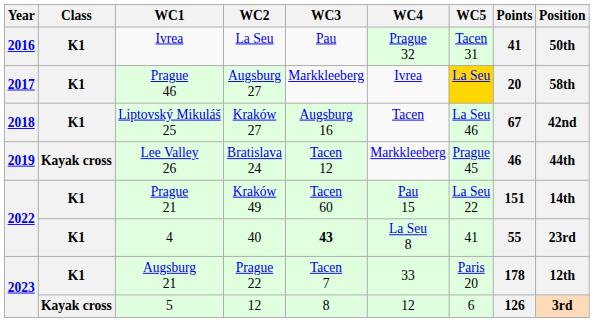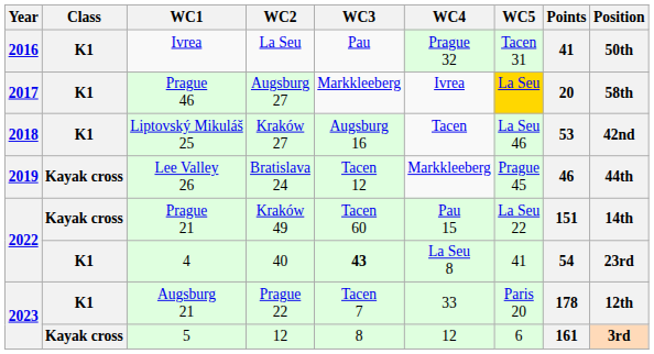 <table class="wikitable" style="font-size: 90%; text-align: center">
 <tr>
 <th>Year</th>
 <th>Class</th>
 <th>WC1</th>
 <th>WC2</th>
 <th>WC3</th>
 <th>WC4</th>
 <th>WC5</th>
 <th>Points</th>
 <th>Position</th>
 </tr>
 <tr>
 <th><a href='#'>2016</a></th>
 <th>K1</th>
 <td><a href='#'>Ivrea</a> <br> </td>
 <td><a href='#'>La Seu</a> <br> </td>
 <td><a href='#'>Pau</a> <br> </td>
 <td style="background:#DFFFDF;"><a href='#'>Prague</a> <br>32</td>
 <td style="background:#DFFFDF;"><a href='#'>Tacen</a> <br>31</td>
 <th>41</th>
 <th>50th</th>
 </tr>
 <tr>
 <th><a href='#'>2017</a></th>
 <th>K1</th>
 <td style="background:#DFFFDF;"><a href='#'>Prague</a> <br>46</td>
 <td style="background:#DFFFDF;"><a href='#'>Augsburg</a> <br>27</td>
 <td><a href='#'>Markkleeberg</a><br> </td>
 <td><a href='#'>Ivrea</a> <br> </td>
 <td style="background: gold;"><a href='#'>La Seu</a> <br> </td>
 <th>20</th>
 <th>58th</th>
 </tr>
 <tr>
 <th><a href='#'>2018</a></th>
 <th>K1</th>
 <td style="background:#DFFFDF;"><a href='#'>Liptovský Mikuláš</a> <br>25</td>
 <td style="background:#DFFFDF;"><a href='#'>Kraków</a> <br>27</td>
 <td style="background:#DFFFDF;"><a href='#'>Augsburg</a> <br>16</td>
 <td><a href='#'>Tacen</a> <br> </td>
 <td style="background:#DFFFDF;"><a href='#'>La Seu</a> <br>46</td>
-<th>67</th>
+<th>53</th>
 <th>42nd</th>
 </tr>
 <tr>
 <th><a href='#'>2019</a></th>
 <th>Kayak cross</th>
 <td style="background:#DFFFDF;"><a href='#'>Lee Valley</a> <br>26</td>
 <td style="background:#DFFFDF;"><a href='#'>Bratislava</a> <br>24</td>
 <td style="background:#DFFFDF;"><a href='#'>Tacen</a> <br>12</td>
 <td><a href='#'>Markkleeberg</a><br> </td>
 <td style="background:#DFFFDF;"><a href='#'>Prague</a> <br>45</td>
 <th>46</th>
 <th>44th</th>
 </tr>
 <tr>
 <th rowspan=2><a href='#'>2022</a></th>
-<th>K1</th>
+<th>Kayak cross</th>
 <td style="background:#DFFFDF;"><a href='#'>Prague</a> <br>21</td>
 <td style="background:#DFFFDF;"><a href='#'>Kraków</a> <br>49</td>
 <td style="background:#DFFFDF;"><a href='#'>Tacen</a> <br>60</td>
 <td style="background:#DFFFDF;"><a href='#'>Pau</a> <br>15</td>
 <td style="background:#DFFFDF;"><a href='#'>La Seu</a> <br>22</td>
 <th>151</th>
 <th>14th</th>
 </tr>
 <tr>
 <th>K1</th>
 <td style="background:#DFFFDF;">4</td>
 <td style="background:#DFFFDF;">40</td>
 <td style="background:#DFFFDF;"><strong>43</strong></td>
 <td style="background:#DFFFDF;"><a href='#'>La Seu</a> <br>8</td>
 <td style="background:#DFFFDF;">41</td>
-<th>55</th>
+<th>54</th>
 <th>23rd</th>
 </tr>
 <tr>
 <th rowspan=2><a href='#'>2023</a></th>
 <th>K1</th>
 <td style="background:#DFFFDF;"><a href='#'>Augsburg</a> <br>21</td>
 <td style="background:#DFFFDF;"><a href='#'>Prague</a> <br>22</td>
 <td style="background:#DFFFDF;"><a href='#'>Tacen</a> <br>7</td>
 <td style="background:#DFFFDF;">33</td>
 <td style="background:#DFFFDF;"><a href='#'>Paris</a> <br>20</td>
 <th>178</th>
 <th>12th</th>
 </tr>
 <tr>
 <th>Kayak cross</th>
 <td style="background:#DFFFDF;">5</td>
 <td style="background:#DFFFDF;">12</td>
 <td style="background:#DFFFDF;">8</td>
 <td style="background:#DFFFDF;">12</td>
 <td style="background:#DFFFDF;">6</td>
-<th>126</th>
+<th>161</th>
 <th style="background:#FFDAB9;">3rd</th>
 </tr>
 </table>
